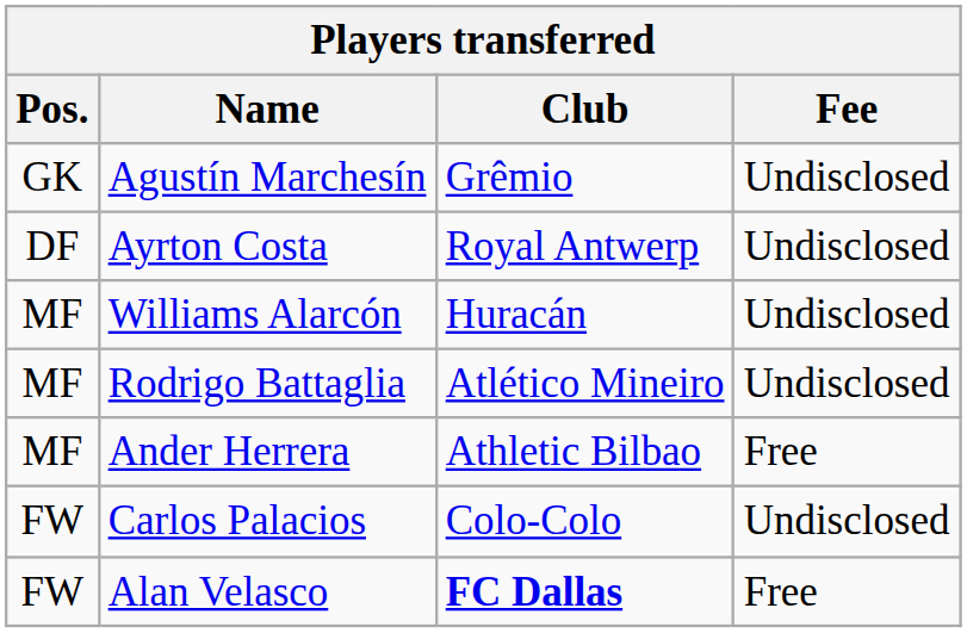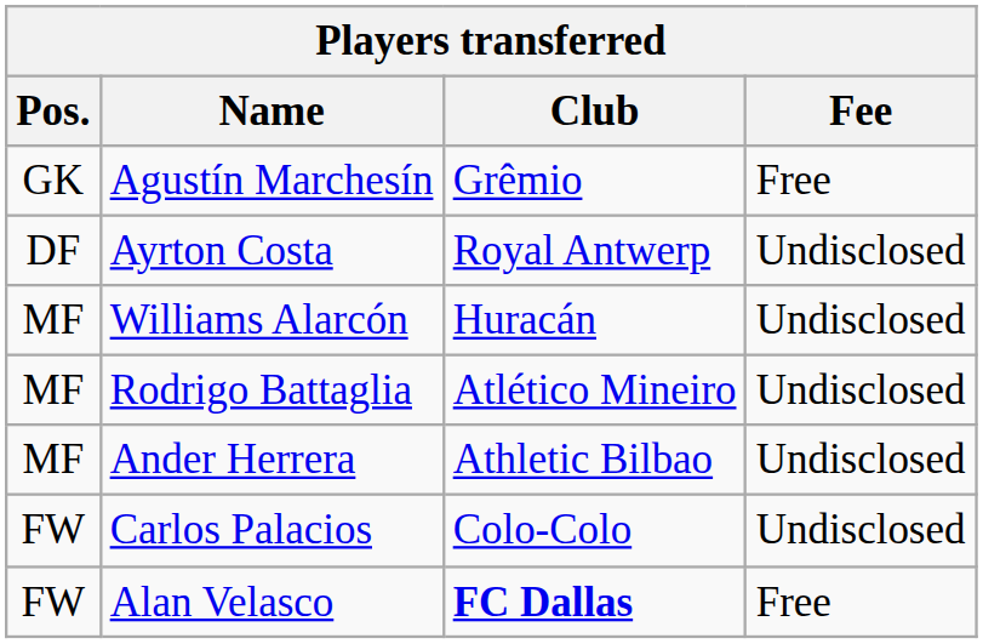 <table class="wikitable" style="font-size:95%;">
 <tr>
 <th colspan="5">Players transferred</th>
 </tr>
 <tr>
 <th>Pos.</th>
 <th>Name</th>
 <th>Club</th>
 <th>Fee</th>
 </tr>
 <tr>
 <td align="center">GK</td>
 <td> <a href='#'>Agustín Marchesín</a></td>
 <td> <a href='#'>Grêmio</a></td>
-<td>Undisclosed</td>
+<td>Free</td>
 </tr>
 <tr>
 <td align="center">DF</td>
 <td> <a href='#'>Ayrton Costa</a></td>
 <td> <a href='#'>Royal Antwerp</a></td>
 <td>Undisclosed</td>
 </tr>
 <tr>
 <td align="center">MF</td>
 <td> <a href='#'>Williams Alarcón</a></td>
 <td> <a href='#'>Huracán</a></td>
 <td>Undisclosed</td>
 </tr>
 <tr>
 <td align="center">MF</td>
 <td> <a href='#'>Rodrigo Battaglia</a></td>
 <td> <a href='#'>Atlético Mineiro</a></td>
 <td>Undisclosed</td>
 </tr>
 <tr>
 <td align="center">MF</td>
 <td> <a href='#'>Ander Herrera</a></td>
 <td> <a href='#'>Athletic Bilbao</a></td>
-<td>Free</td>
+<td>Undisclosed</td>
 </tr>
 <tr>
 <td align="center">FW</td>
 <td> <a href='#'>Carlos Palacios</a></td>
 <td> <a href='#'>Colo-Colo</a></td>
 <td>Undisclosed</td>
 </tr>
 <tr>
 <td align="center">FW</td>
 <td> <a href='#'>Alan Velasco</a></td>
 <td><strong> <a href='#'>FC Dallas</a></strong></td>
 <td>Free</td>
 </tr>
 </table>
